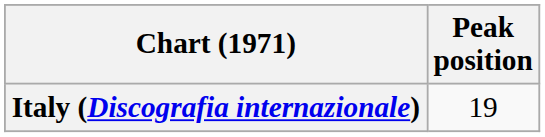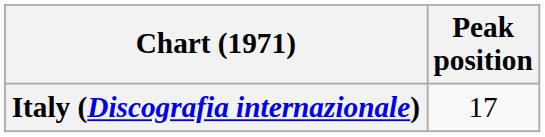 <table class="wikitable plainrowheaders" style="text-align:center">
 <tr>
 <th scope="col">Chart (1971)</th>
 <th scope="col">Peak<br>position</th>
 </tr>
 <tr>
 <th scope="row">Italy (<em><a href='#'>Discografia internazionale</a></em>)</th>
-<td>19</td>
+<td>17</td>
 </tr>
 </table>
